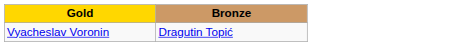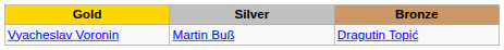 <table class="wikitable" style="text-align:left">
 <tr align="center">
 <td width=200 bgcolor=gold><strong>Gold</strong></td>
+<td width=200 bgcolor=silver><strong>Silver</strong></td>
 <td width=200 bgcolor=CC9966><strong>Bronze</strong></td>
 </tr>
 <tr>
 <td><a href='#'>Vyacheslav Voronin</a><br><em></em></td>
+<td><a href='#'>Martin Buß</a><br><em></em></td>
 <td><a href='#'>Dragutin Topić</a><br><em></em></td>
 </tr>
 </table>
